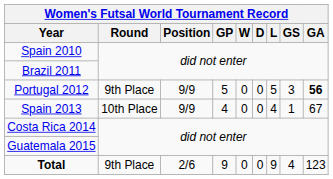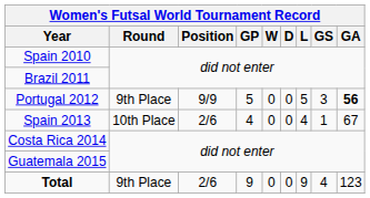 <table class="wikitable" style="text-align: center;font-size:90%;">
 <tr>
 <th colspan=9><a href='#'>Women's Futsal World Tournament Record</a></th>
 </tr>
 <tr>
 <th>Year</th>
 <th>Round</th>
 <th>Position</th>
 <th>GP</th>
 <th>W</th>
 <th>D</th>
 <th>L</th>
 <th>GS</th>
 <th>GA</th>
 </tr>
 <tr>
 <td><a href='#'>Spain 2010</a></td>
 <td rowspan="2" colspan="8"><em>did not enter</em></td>
 </tr>
 <tr>
 <td><a href='#'>Brazil 2011</a></td>
 </tr>
 <tr>
 <td><a href='#'>Portugal 2012</a></td>
 <td>9th Place</td>
 <td>9/9</td>
 <td>5</td>
 <td>0</td>
 <td>0</td>
 <td>5</td>
 <td>3</td>
 <td><strong>56</strong></td>
 </tr>
 <tr>
 <td><a href='#'>Spain 2013</a></td>
 <td>10th Place</td>
-<td>9/9</td>
+<td>2/6</td>
 <td>4</td>
 <td>0</td>
 <td>0</td>
 <td>4</td>
 <td>1</td>
 <td>67</td>
 </tr>
 <tr>
 <td><a href='#'>Costa Rica 2014</a></td>
 <td rowspan="2" colspan="8"><em>did not enter</em></td>
 </tr>
 <tr>
 <td><a href='#'>Guatemala 2015</a></td>
 </tr>
 <tr>
 <td><strong>Total</strong></td>
 <td>9th Place</td>
 <td>2/6</td>
 <td>9</td>
 <td>0</td>
 <td>0</td>
 <td>9</td>
 <td>4</td>
 <td>123</td>
 </tr>
 </table>
